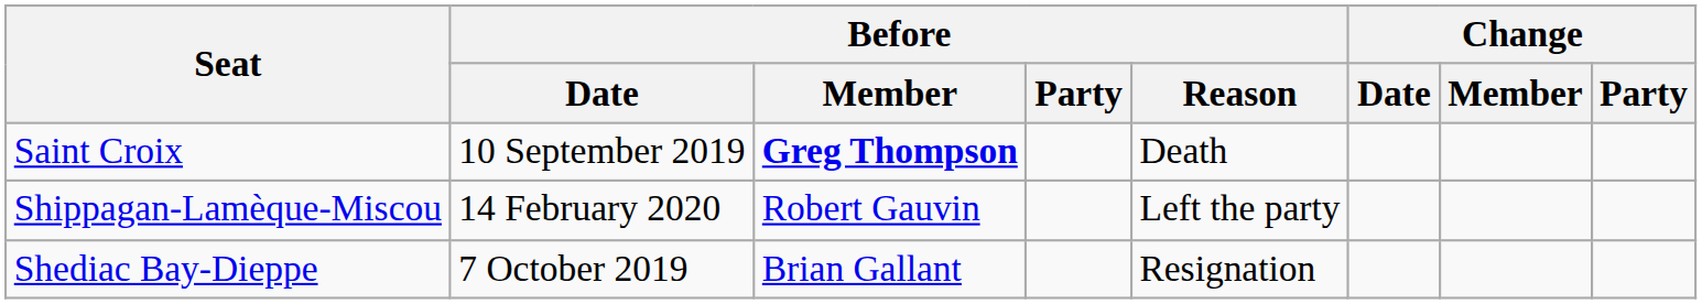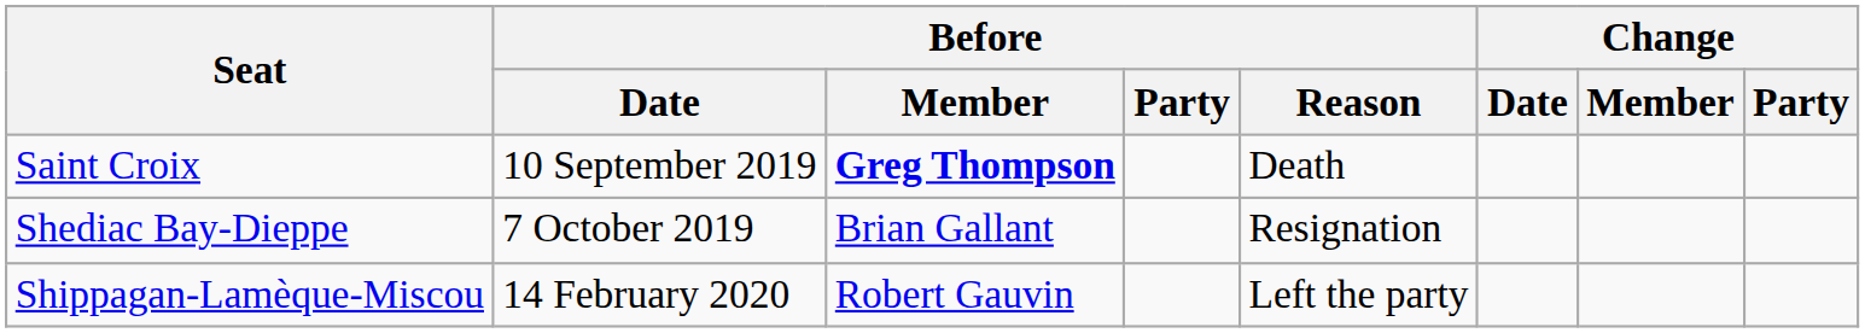 <table class="wikitable" style="border: none;">
 <tr>
 <th rowspan="2">Seat</th>
 <th colspan="4">Before</th>
 <th colspan="3">Change</th>
 </tr>
 <tr>
 <th>Date</th>
 <th>Member</th>
 <th>Party</th>
 <th>Reason</th>
 <th>Date</th>
 <th>Member</th>
 <th>Party</th>
 </tr>
 <tr>
 <td><a href='#'>Saint Croix</a></td>
 <td>10 September 2019</td>
 <td><strong><a href='#'>Greg Thompson</a></strong></td>
 <td></td>
 <td>Death</td>
 <td></td>
 <td></td>
 <td></td>
 </tr>
 <tr>
+<td><a href='#'>Shediac Bay-Dieppe</a></td>
+<td>7 October 2019</td>
+<td><a href='#'>Brian Gallant</a></td>
+<td></td>
+<td>Resignation</td>
+<td></td>
+<td></td>
+<td></td>
+</tr>
+<tr>
 <td><a href='#'>Shippagan-Lamèque-Miscou</a></td>
 <td>14 February 2020</td>
 <td><a href='#'>Robert Gauvin</a></td>
 <td></td>
 <td>Left the party</td>
 <td></td>
 <td></td>
 <td></td>
 </tr>
-<tr>
-<td><a href='#'>Shediac Bay-Dieppe</a></td>
-<td>7 October 2019</td>
-<td><a href='#'>Brian Gallant</a></td>
-<td></td>
-<td>Resignation</td>
-<td></td>
-<td></td>
-<td></td>
-</tr>
 </table>
